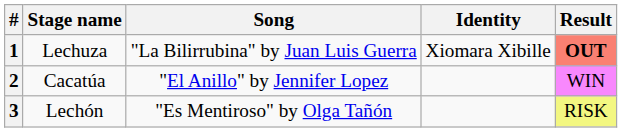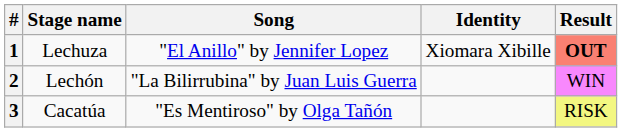 <table class="wikitable plainrowheaders" style="text-align: center">
 <tr>
 <th>#</th>
 <th>Stage name</th>
 <th>Song</th>
 <th>Identity</th>
 <th>Result</th>
 </tr>
 <tr>
 <th>1</th>
 <td>Lechuza</td>
-<td>"La Bilirrubina" by <a href='#'>Juan Luis Guerra</a></td>
+<td>"<a href='#'>El Anillo</a>" by <a href='#'>Jennifer Lopez</a></td>
 <td>Xiomara Xibille</td>
 <td bgcolor=salmon><strong>OUT</strong></td>
 </tr>
 <tr>
 <th>2</th>
-<td>Cacatúa</td>
-<td>"<a href='#'>El Anillo</a>" by <a href='#'>Jennifer Lopez</a></td>
+<td>Lechón</td>
+<td>"La Bilirrubina" by <a href='#'>Juan Luis Guerra</a></td>
 <td></td>
 <td bgcolor=#F888FD>WIN</td>
 </tr>
 <tr>
 <th>3</th>
-<td>Lechón</td>
+<td>Cacatúa</td>
 <td>"Es Mentiroso" by <a href='#'>Olga Tañón</a></td>
 <td></td>
 <td bgcolor=#F3F781>RISK</td>
 </tr>
 </table>
